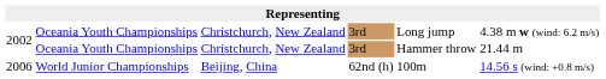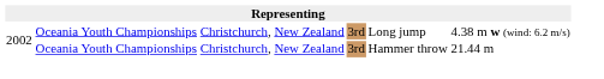 <table>
 <tr>
 <th bgcolor="#eeeeee" colspan="6">Representing </th>
 </tr>
 <tr>
 <td rowspan=2>2002</td>
 <td><a href='#'>Oceania Youth Championships</a></td>
 <td><a href='#'>Christchurch</a>, <a href='#'>New Zealand</a></td>
 <td bgcolor=cc9966>3rd</td>
 <td>Long jump</td>
 <td>4.38 m <strong>w</strong> <small>(wind: 6.2 m/s)</small></td>
 </tr>
 <tr>
 <td><a href='#'>Oceania Youth Championships</a></td>
 <td><a href='#'>Christchurch</a>, <a href='#'>New Zealand</a></td>
 <td bgcolor=cc9966>3rd</td>
 <td>Hammer throw</td>
 <td>21.44 m</td>
 </tr>
-<tr>
-<td>2006</td>
-<td><a href='#'>World Junior Championships</a></td>
-<td><a href='#'>Beijing</a>, <a href='#'>China</a></td>
-<td>62nd (h)</td>
-<td>100m</td>
-<td><a href='#'>14.56 s</a> <small>(wind: +0.8 m/s)</small></td>
-</tr>
 </table>
